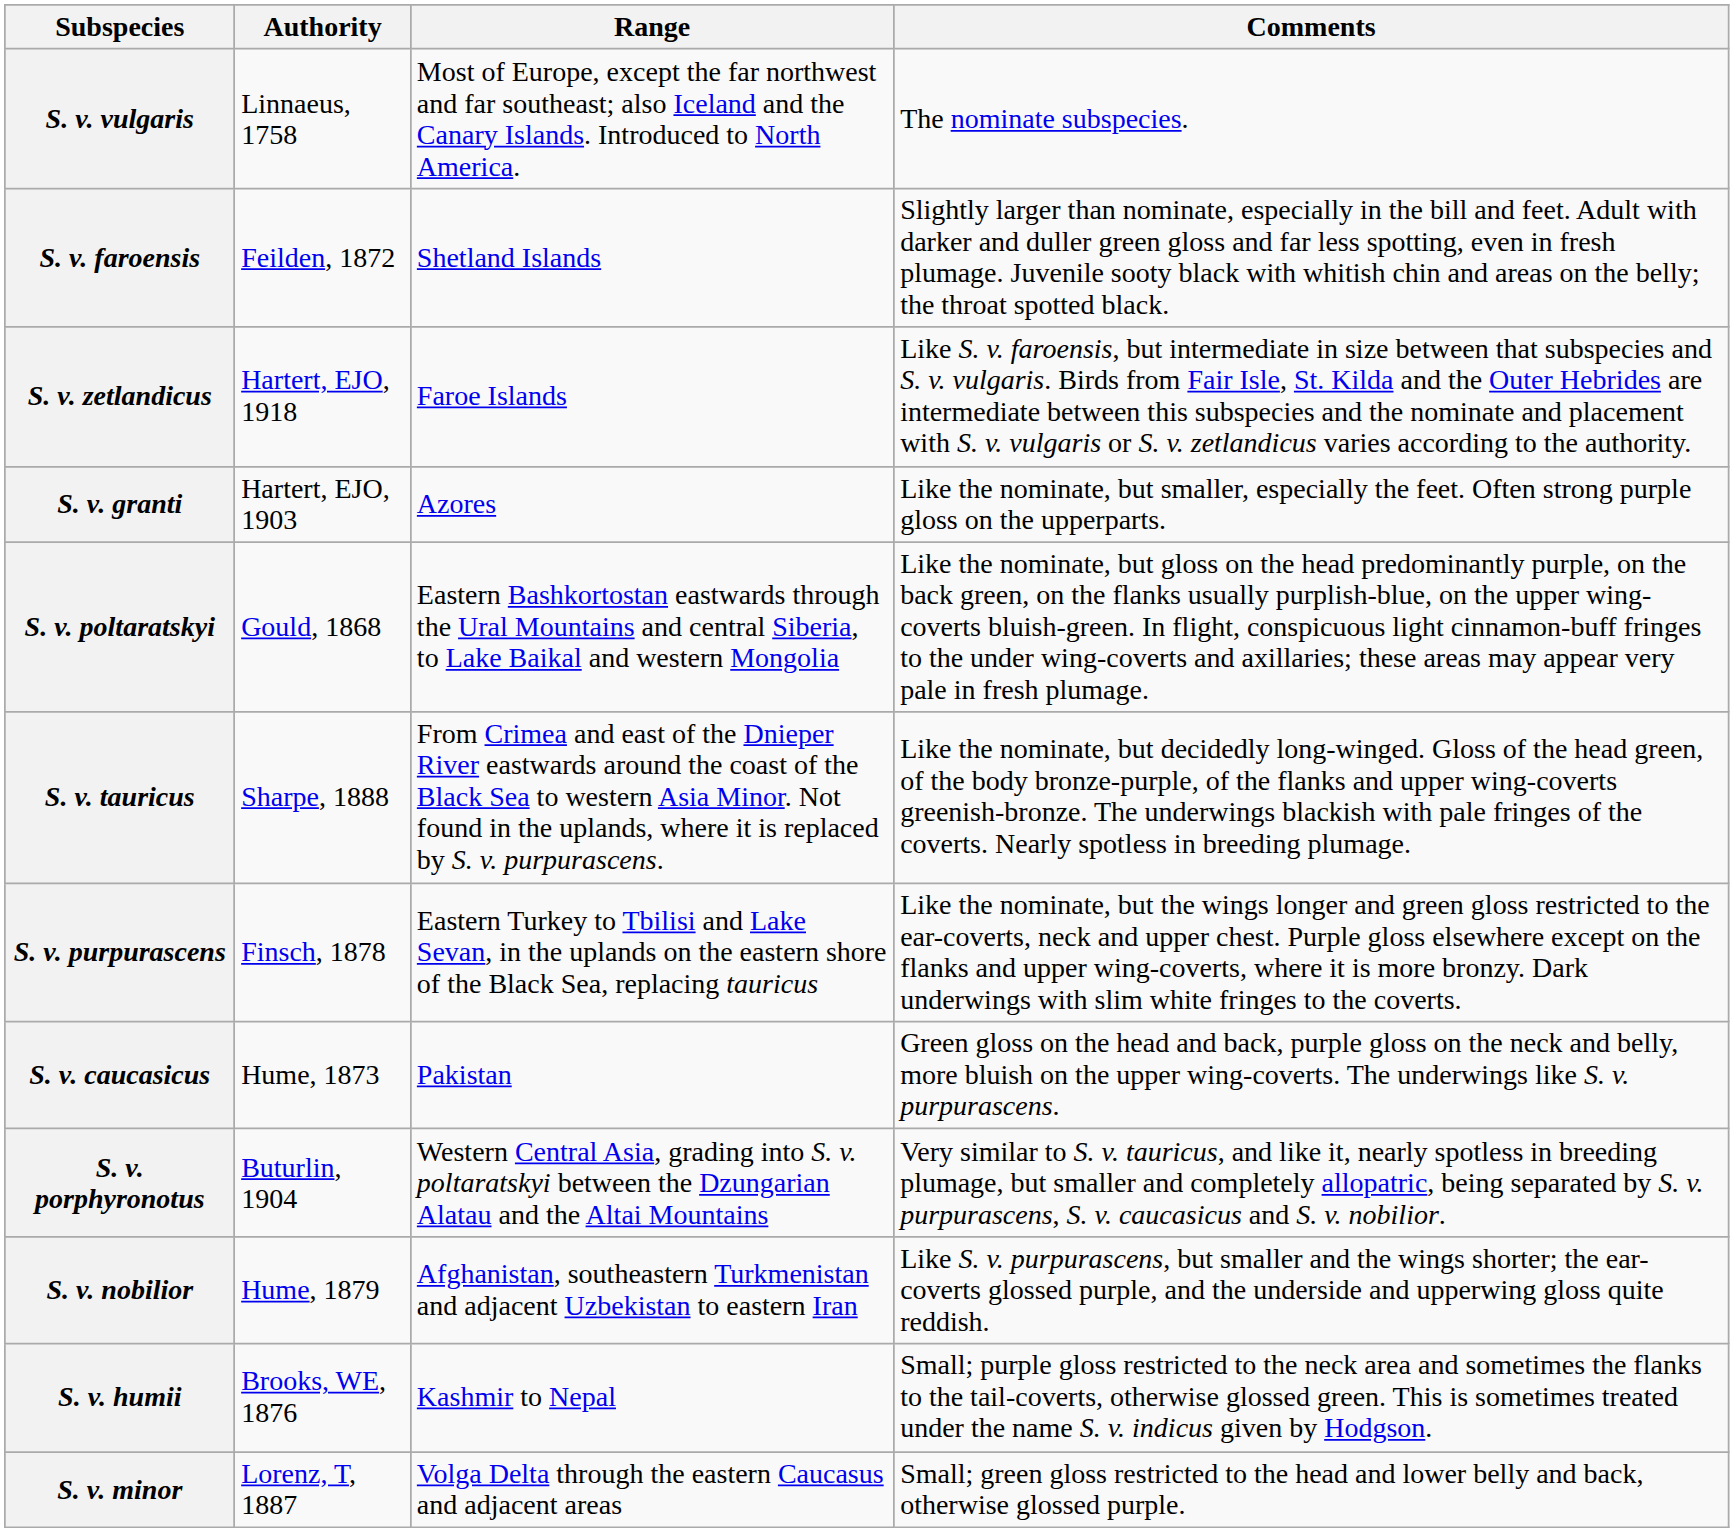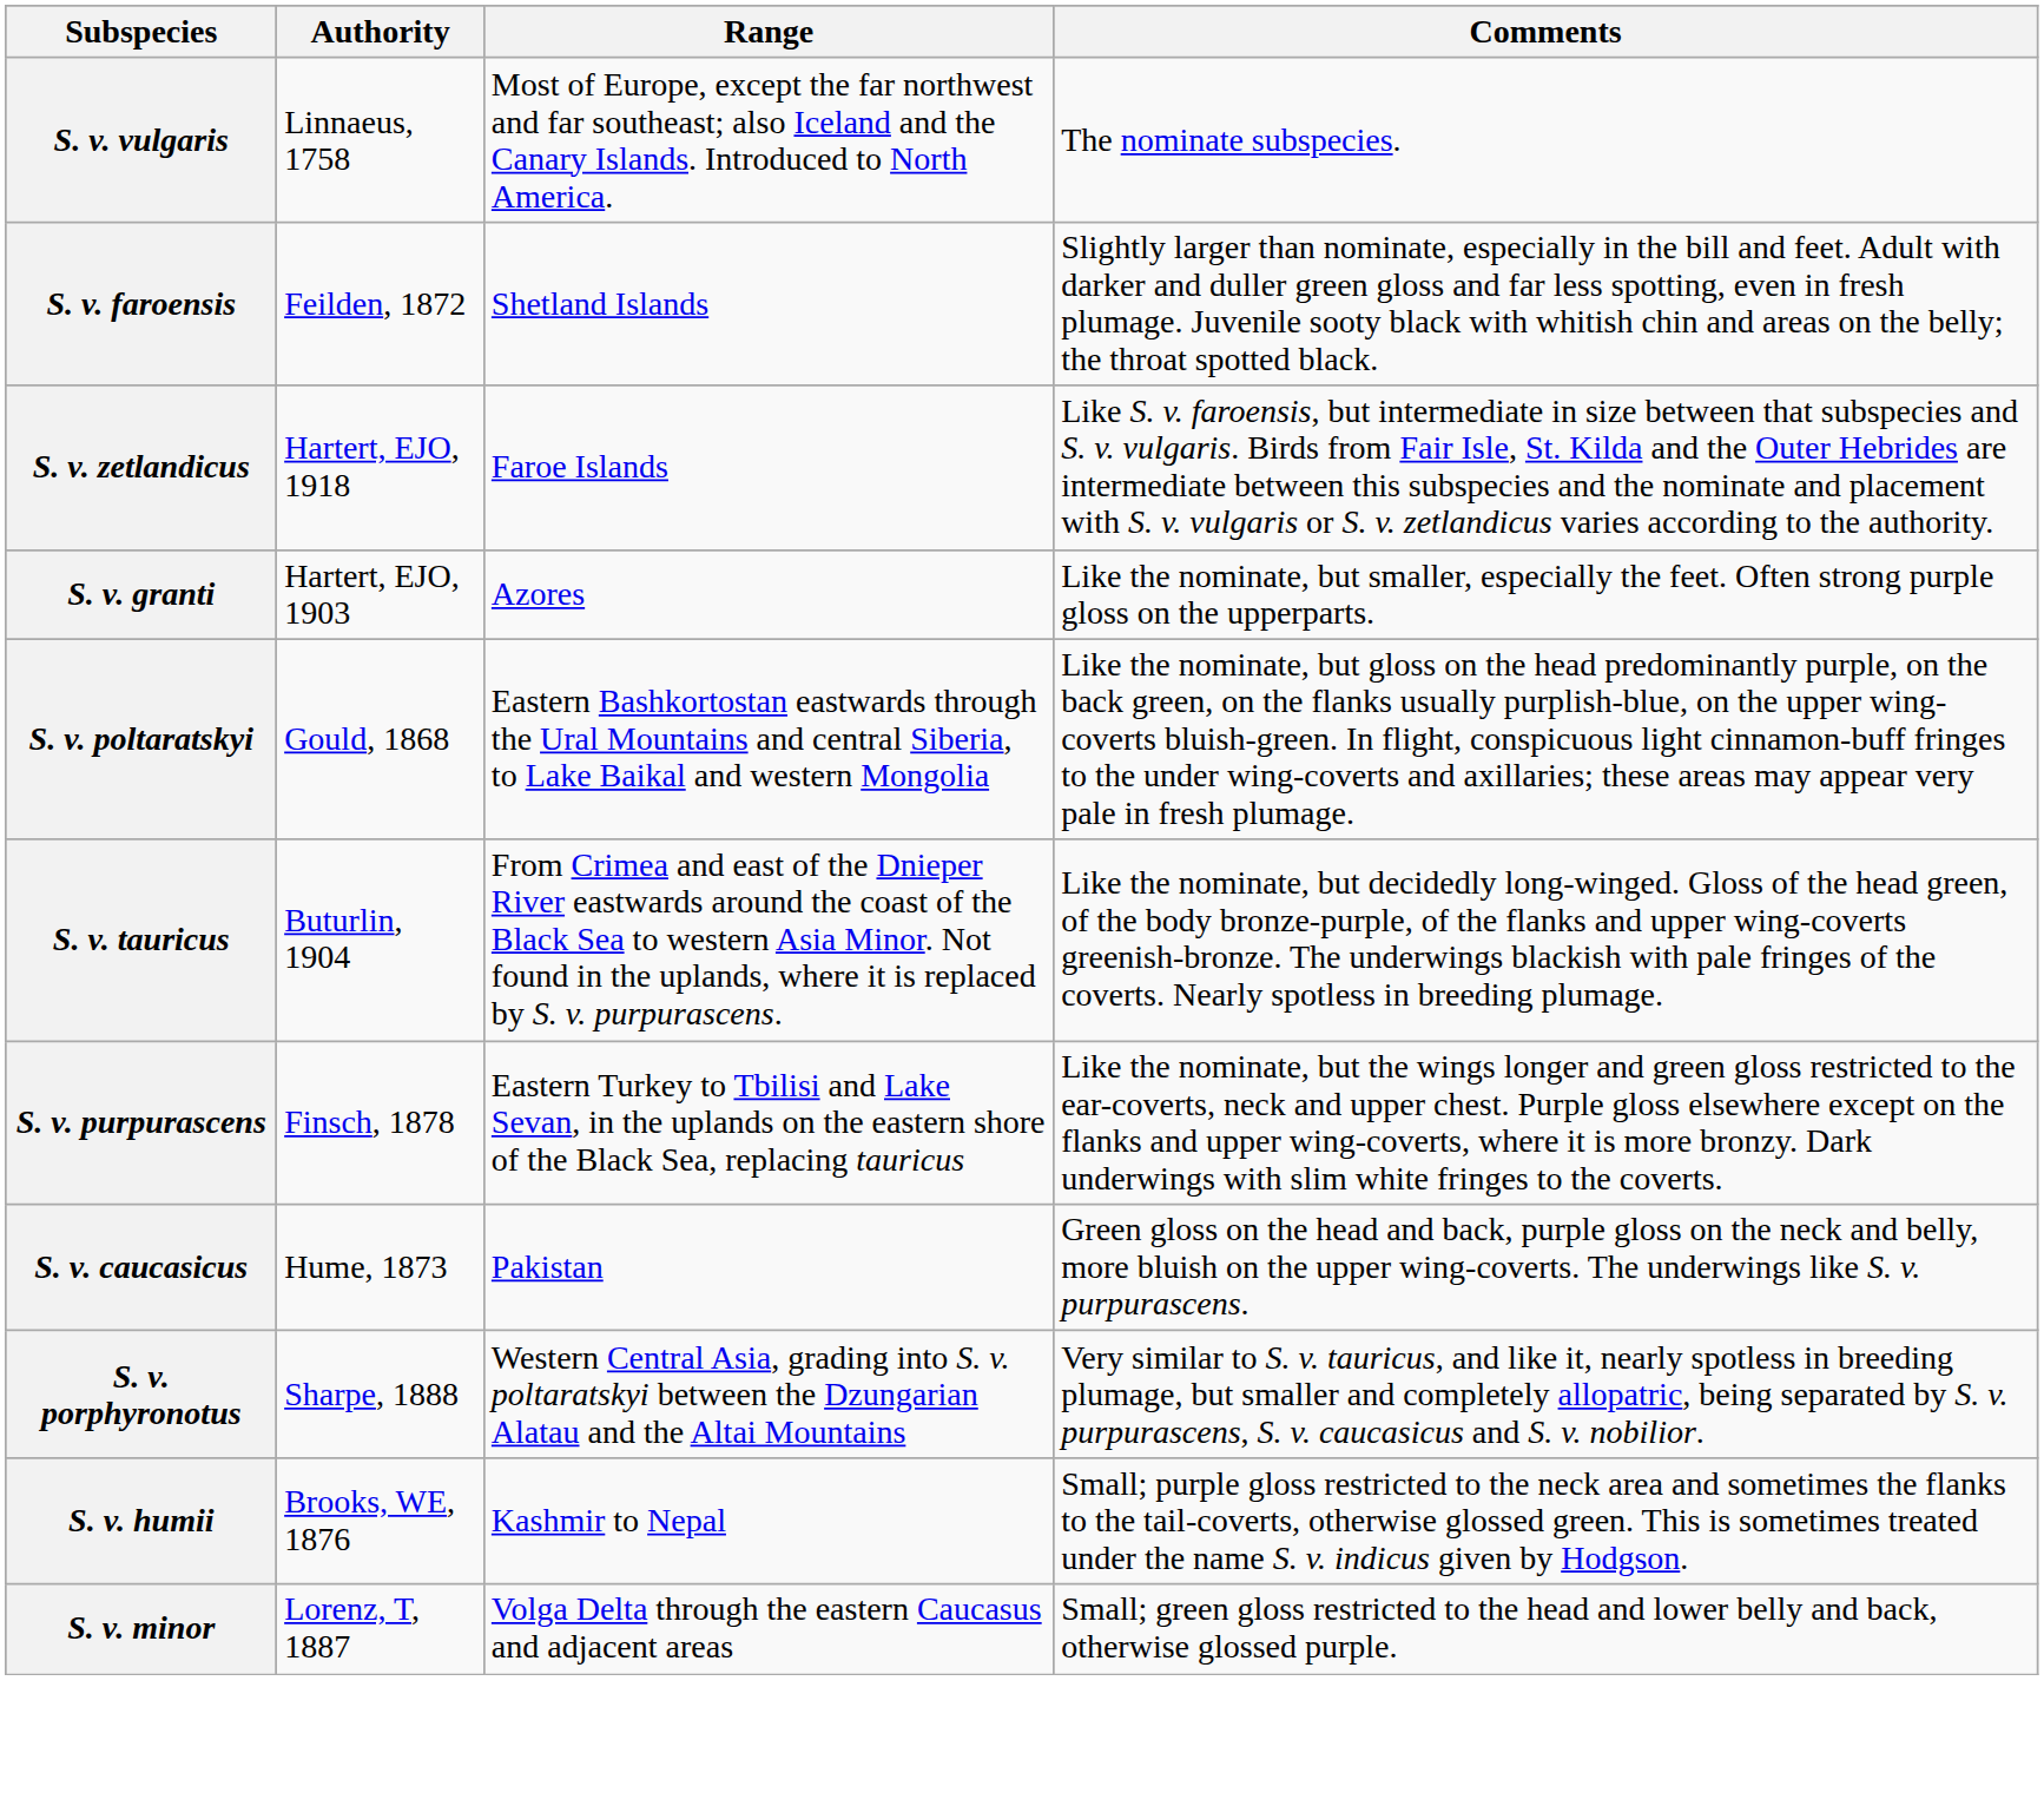 <table style="width:78%;" class="wikitable">
 <tr>
 <th scope="col" width=10%>Subspecies</th>
 <th scope="col" width=8%>Authority</th>
 <th scope="col" width=22%>Range</th>
 <th scope="col" width=38%>Comments</th>
 </tr>
 <tr>
 <th scope="row"><em>S. v. vulgaris</em></th>
 <td>Linnaeus, 1758</td>
 <td>Most of Europe, except the far northwest and far southeast; also <a href='#'>Iceland</a> and the <a href='#'>Canary Islands</a>. Introduced to <a href='#'>North America</a>.</td>
 <td>The <a href='#'>nominate subspecies</a>.</td>
 </tr>
 <tr>
 <th scope="row"><em>S. v. faroensis</em></th>
 <td><a href='#'>Feilden</a>, 1872</td>
 <td><a href='#'>Shetland Islands</a></td>
 <td>Slightly larger than nominate, especially in the bill and feet. Adult with darker and duller green gloss and far less spotting, even in fresh plumage. Juvenile sooty black with whitish chin and areas on the belly; the throat spotted black.</td>
 </tr>
 <tr>
 <th scope="row"><em>S. v. zetlandicus</em></th>
 <td><a href='#'>Hartert, EJO</a>, 1918</td>
 <td><a href='#'>Faroe Islands</a></td>
 <td>Like <em>S. v. faroensis</em>, but intermediate in size between that subspecies and <em>S. v. vulgaris</em>. Birds from <a href='#'>Fair Isle</a>, <a href='#'>St. Kilda</a> and the <a href='#'>Outer Hebrides</a> are intermediate between this subspecies and the nominate and placement with <em>S. v. vulgaris</em> or <em>S. v. zetlandicus</em> varies according to the authority.</td>
 </tr>
 <tr>
 <th scope="row"><em>S. v. granti</em></th>
 <td>Hartert, EJO, 1903</td>
 <td><a href='#'>Azores</a></td>
 <td>Like the nominate, but smaller, especially the feet. Often strong purple gloss on the upperparts.</td>
 </tr>
 <tr>
 <th scope="row"><em>S. v. poltaratskyi</em></th>
 <td><a href='#'>Gould</a>, 1868</td>
 <td>Eastern <a href='#'>Bashkortostan</a> eastwards through the <a href='#'>Ural Mountains</a> and central <a href='#'>Siberia</a>, to <a href='#'>Lake Baikal</a> and western <a href='#'>Mongolia</a></td>
 <td>Like the nominate, but gloss on the head predominantly purple, on the back green, on the flanks usually purplish-blue, on the upper wing-coverts bluish-green. In flight, conspicuous light cinnamon-buff fringes to the under wing-coverts and axillaries; these areas may appear very pale in fresh plumage.</td>
 </tr>
 <tr>
 <th scope="row"><em>S. v. tauricus</em></th>
-<td><a href='#'>Sharpe</a>, 1888</td>
+<td><a href='#'>Buturlin</a>, 1904</td>
 <td>From <a href='#'>Crimea</a> and east of the <a href='#'>Dnieper River</a> eastwards around the coast of the <a href='#'>Black Sea</a> to western <a href='#'>Asia Minor</a>. Not found in the uplands, where it is replaced by <em>S. v. purpurascens</em>.</td>
 <td>Like the nominate, but decidedly long-winged. Gloss of the head green, of the body bronze-purple, of the flanks and upper wing-coverts greenish-bronze. The underwings blackish with pale fringes of the coverts. Nearly spotless in breeding plumage.</td>
 </tr>
 <tr>
 <th scope="row"><em>S. v. purpurascens</em></th>
 <td><a href='#'>Finsch</a>, 1878</td>
 <td>Eastern Turkey to <a href='#'>Tbilisi</a> and <a href='#'>Lake Sevan</a>, in the uplands on the eastern shore of the Black Sea, replacing <em>tauricus</em></td>
 <td>Like the nominate, but the wings longer and green gloss restricted to the ear-coverts, neck and upper chest. Purple gloss elsewhere except on the flanks and upper wing-coverts, where it is more bronzy. Dark underwings with slim white fringes to the coverts.</td>
 </tr>
 <tr>
 <th scope="row"><em>S. v. caucasicus</em></th>
 <td>Hume, 1873</td>
 <td><a href='#'>Pakistan</a></td>
 <td>Green gloss on the head and back, purple gloss on the neck and belly, more bluish on the upper wing-coverts. The underwings like <em>S. v. purpurascens</em>.</td>
 </tr>
 <tr>
 <th scope="row"><em>S. v. porphyronotus</em></th>
-<td><a href='#'>Buturlin</a>, 1904</td>
+<td><a href='#'>Sharpe</a>, 1888</td>
 <td>Western <a href='#'>Central Asia</a>, grading into <em>S. v. poltaratskyi</em> between the <a href='#'>Dzungarian Alatau</a> and the <a href='#'>Altai Mountains</a></td>
 <td>Very similar to <em>S. v. tauricus</em>, and like it, nearly spotless in breeding plumage, but smaller and completely <a href='#'>allopatric</a>, being separated by <em>S. v. purpurascens</em>, <em>S. v. caucasicus</em> and <em>S. v. nobilior</em>.</td>
-</tr>
-<tr>
-<th scope="row"><em>S. v. nobilior</em></th>
-<td><a href='#'>Hume</a>, 1879</td>
-<td><a href='#'>Afghanistan</a>, southeastern <a href='#'>Turkmenistan</a> and adjacent <a href='#'>Uzbekistan</a> to eastern <a href='#'>Iran</a></td>
-<td>Like <em>S. v. purpurascens</em>, but smaller and the wings shorter; the ear-coverts glossed purple, and the underside and upperwing gloss quite reddish.</td>
 </tr>
 <tr>
 <th scope="row"><em>S. v. humii</em></th>
 <td><a href='#'>Brooks, WE</a>, 1876</td>
 <td><a href='#'>Kashmir</a> to <a href='#'>Nepal</a></td>
 <td>Small; purple gloss restricted to the neck area and sometimes the flanks to the tail-coverts, otherwise glossed green. This is sometimes treated under the name <em>S. v. indicus</em> given by <a href='#'>Hodgson</a>.</td>
 </tr>
 <tr>
 <th scope="row"><em>S. v. minor</em></th>
 <td><a href='#'>Lorenz, T</a>, 1887</td>
 <td><a href='#'>Volga Delta</a> through the eastern <a href='#'>Caucasus</a> and adjacent areas</td>
 <td>Small; green gloss restricted to the head and lower belly and back, otherwise glossed purple.</td>
 </tr>
 </table>
